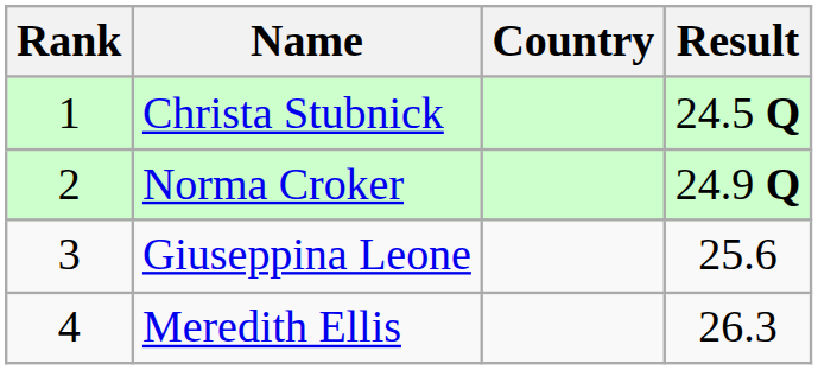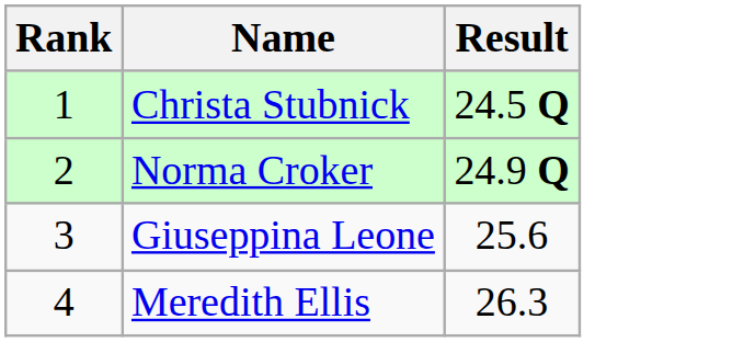 <table class="wikitable" style="text-align:center">
 <tr>
 <th>Rank</th>
 <th>Name</th>
-<th>Country</th>
 <th>Result</th>
 </tr>
 <tr bgcolor=ccffcc>
 <td>1</td>
 <td align="left"><a href='#'>Christa Stubnick</a></td>
-<td align="left"></td>
 <td>24.5 <strong>Q</strong></td>
 </tr>
 <tr bgcolor=ccffcc>
 <td>2</td>
 <td align="left"><a href='#'>Norma Croker</a></td>
-<td align="left"></td>
 <td>24.9 <strong>Q</strong></td>
 </tr>
 <tr>
 <td>3</td>
 <td align="left"><a href='#'>Giuseppina Leone</a></td>
-<td align="left"></td>
 <td>25.6</td>
 </tr>
 <tr>
 <td>4</td>
 <td align="left"><a href='#'>Meredith Ellis</a></td>
-<td align="left"></td>
 <td>26.3</td>
 </tr>
 </table>
